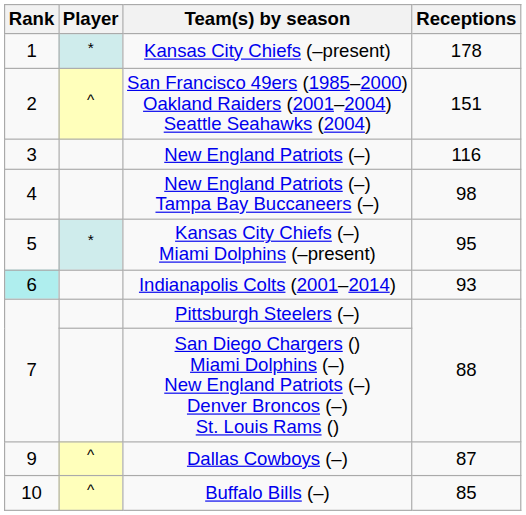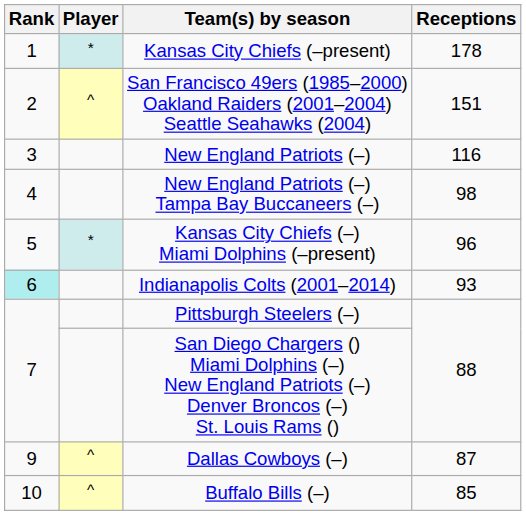 <table class="wikitable sortable" style="text-align:center;">
 <tr>
 <th>Rank</th>
 <th>Player</th>
 <th>Team(s) by season</th>
 <th>Receptions</th>
 </tr>
 <tr>
 <td>1</td>
 <td style="background:#cfecec;"><sup>*</sup></td>
 <td><a href='#'>Kansas City Chiefs</a> (–present)</td>
 <td>178</td>
 </tr>
 <tr>
 <td>2</td>
 <td style="background:#ffb;"><sup>^</sup></td>
 <td><a href='#'>San Francisco 49ers</a> (<a href='#'>1985</a>–<a href='#'>2000</a>)<br><a href='#'>Oakland Raiders</a> (<a href='#'>2001</a>–<a href='#'>2004</a>)<br><a href='#'>Seattle Seahawks</a> (<a href='#'>2004</a>)</td>
 <td>151</td>
 </tr>
 <tr>
 <td>3</td>
 <td></td>
 <td><a href='#'>New England Patriots</a> (–)</td>
 <td>116</td>
 </tr>
 <tr>
 <td>4</td>
 <td></td>
 <td><a href='#'>New England Patriots</a> (–)<br><a href='#'>Tampa Bay Buccaneers</a> (–)</td>
 <td>98</td>
 </tr>
 <tr>
 <td>5</td>
 <td style="background:#cfecec;"><sup>*</sup></td>
 <td><a href='#'>Kansas City Chiefs</a> (–)<br><a href='#'>Miami Dolphins</a> (–present)</td>
-<td>95</td>
+<td>96</td>
 </tr>
 <tr>
 <td style="background: paleturquoise;">6</td>
 <td></td>
 <td><a href='#'>Indianapolis Colts</a> (<a href='#'>2001</a>–<a href='#'>2014</a>)</td>
 <td>93</td>
 </tr>
 <tr>
 <td rowspan=2>7</td>
 <td></td>
 <td><a href='#'>Pittsburgh Steelers</a> (–)</td>
 <td rowspan=2>88</td>
 </tr>
 <tr>
 <td></td>
 <td><a href='#'>San Diego Chargers</a> ()<br><a href='#'>Miami Dolphins</a> (–)<br><a href='#'>New England Patriots</a> (–)<br><a href='#'>Denver Broncos</a> (–)<br><a href='#'>St. Louis Rams</a> ()</td>
 </tr>
 <tr>
 <td>9</td>
 <td style="background:#ffb;"><sup>^</sup></td>
 <td><a href='#'>Dallas Cowboys</a> (–)</td>
 <td>87</td>
 </tr>
 <tr>
 <td>10</td>
 <td style="background:#ffb;"><sup>^</sup></td>
 <td><a href='#'>Buffalo Bills</a> (–)</td>
 <td>85</td>
 </tr>
 </table>
